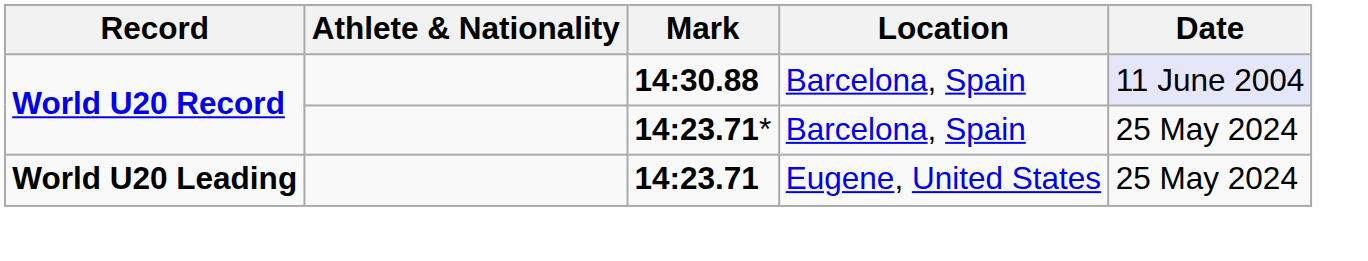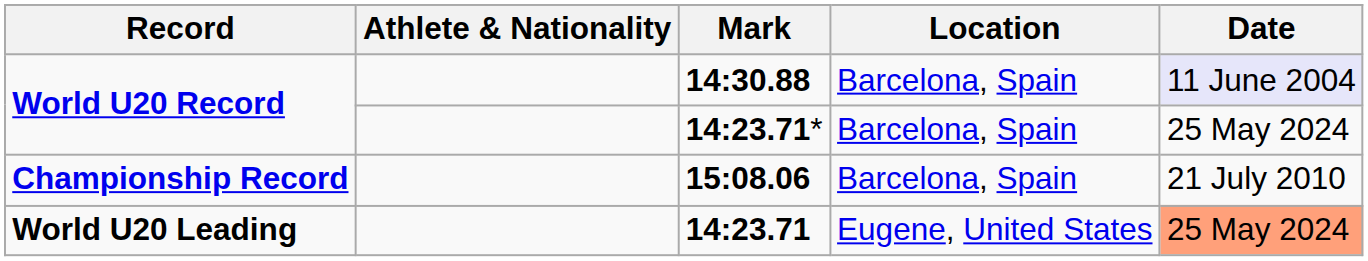 <table class="wikitable">
 <tr>
 <th scope="col">Record</th>
 <th scope="col">Athlete & Nationality</th>
 <th scope="col">Mark</th>
 <th scope="col">Location</th>
 <th scope="col">Date</th>
 </tr>
 <tr>
 <td rowspan=2><strong><a href='#'>World U20 Record</a></strong></td>
 <td></td>
 <td><strong>14:30.88</strong></td>
 <td><a href='#'>Barcelona</a>, <a href='#'>Spain</a></td>
 <td style="background: lavender;">11 June 2004</td>
 </tr>
 <tr>
 <td></td>
 <td><strong>14:23.71</strong>*</td>
 <td><a href='#'>Barcelona</a>, <a href='#'>Spain</a></td>
 <td>25 May 2024</td>
 </tr>
 <tr>
+<td><strong><a href='#'>Championship Record</a></strong></td>
+<td></td>
+<td><strong>15:08.06</strong></td>
+<td><a href='#'>Barcelona</a>, <a href='#'>Spain</a></td>
+<td>21 July 2010</td>
+</tr>
+<tr>
 <td><strong>World U20 Leading</strong></td>
 <td></td>
 <td><strong>14:23.71 </strong></td>
 <td><a href='#'>Eugene</a>, <a href='#'>United States</a></td>
-<td>25 May 2024</td>
+<td style="background: lightsalmon;">25 May 2024</td>
 </tr>
 </table>
